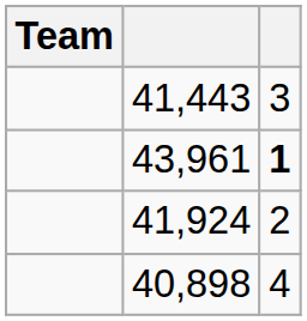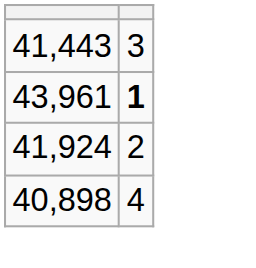 <table class="wikitable">
 <tr>
-<th>Team</th>
 <th></th>
 <th></th>
 </tr>
 <tr>
-<td> <sup></sup></td>
 <td align=right>41,443</td>
 <td align=center>3</td>
 </tr>
 <tr>
-<td> <sup></sup></td>
 <td align=right>43,961</td>
 <td align=center><strong>1</strong></td>
 </tr>
 <tr>
-<td></td>
 <td align=right>41,924</td>
 <td align=center>2</td>
 </tr>
 <tr>
-<td></td>
 <td align=right>40,898</td>
 <td align=center>4</td>
 </tr>
 </table>
